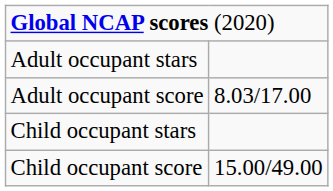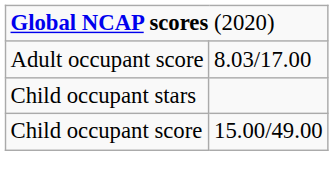 <table class="wikitable" align="right">
 <tr>
 <td colspan="2"><strong><a href='#'>Global NCAP</a> scores</strong> (2020)</td>
-</tr>
-<tr>
-<td>Adult occupant stars</td>
-<td></td>
 </tr>
 <tr>
 <td>Adult occupant score</td>
 <td>8.03/17.00</td>
 </tr>
 <tr>
 <td>Child occupant stars</td>
 <td></td>
 </tr>
 <tr>
 <td>Child occupant score</td>
 <td>15.00/49.00</td>
 </tr>
 </table>
